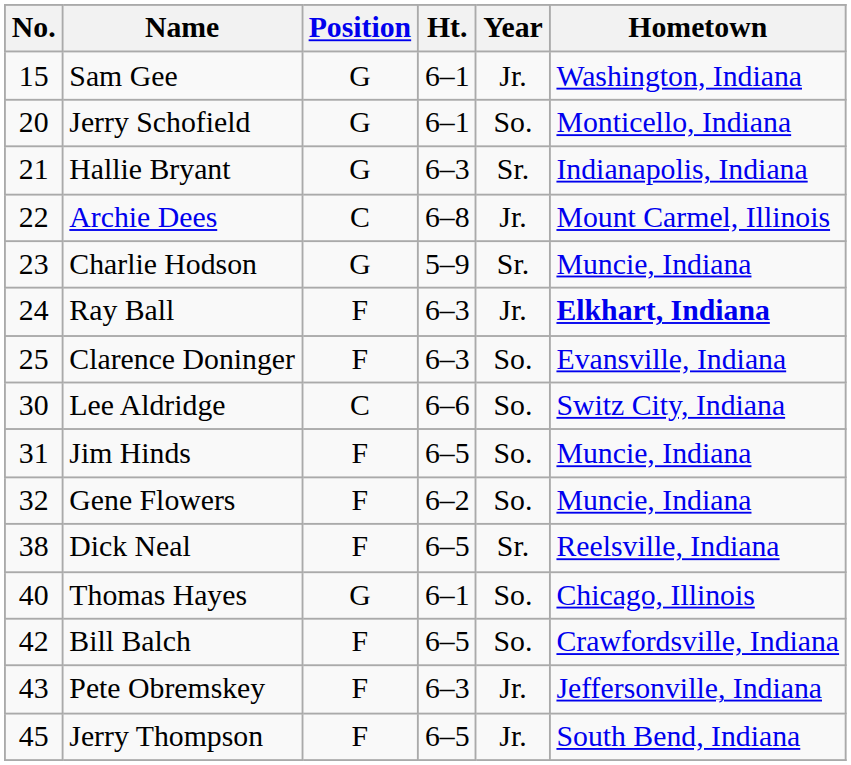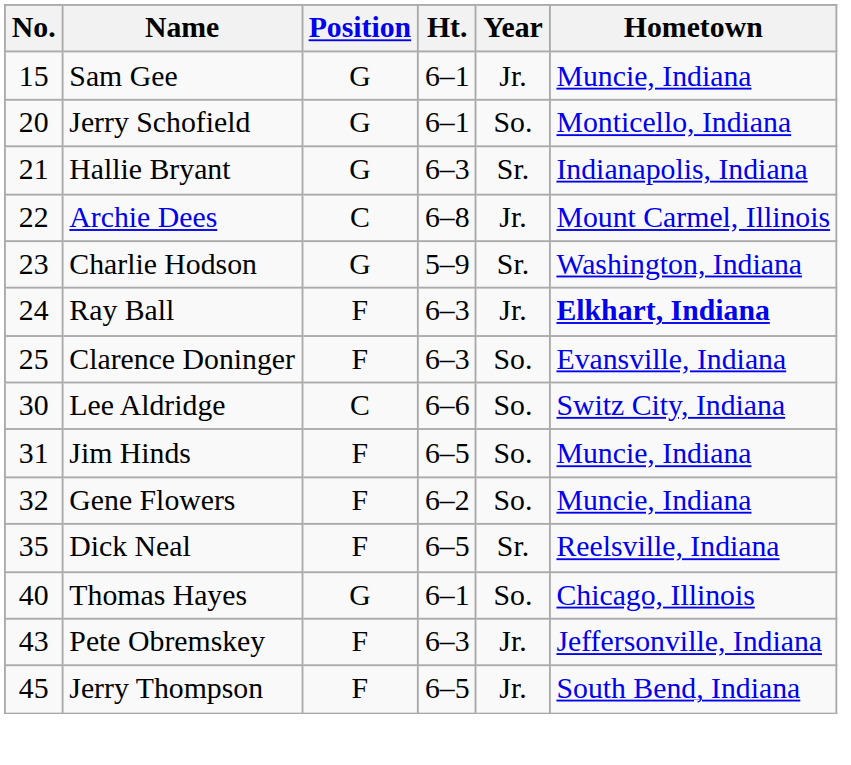 <table class="wikitable" style="text-align:center">
 <tr>
 <th>No.</th>
 <th>Name</th>
 <th><a href='#'>Position</a></th>
 <th>Ht.</th>
 <th>Year</th>
 <th>Hometown</th>
 </tr>
 <tr>
 <td>15</td>
 <td style="text-align:left">Sam Gee</td>
 <td>G</td>
 <td>6–1</td>
 <td>Jr.</td>
-<td style="text-align:left"><a href='#'>Washington, Indiana</a></td>
+<td style="text-align:left"><a href='#'>Muncie, Indiana</a></td>
 </tr>
 <tr>
 <td>20</td>
 <td style="text-align:left">Jerry Schofield</td>
 <td>G</td>
 <td>6–1</td>
 <td>So.</td>
 <td style="text-align:left"><a href='#'>Monticello, Indiana</a></td>
 </tr>
 <tr>
 <td>21</td>
 <td style="text-align:left">Hallie Bryant</td>
 <td>G</td>
 <td>6–3</td>
 <td>Sr.</td>
 <td style="text-align:left"><a href='#'>Indianapolis, Indiana</a></td>
 </tr>
 <tr>
 <td>22</td>
 <td style="text-align:left"><a href='#'>Archie Dees</a></td>
 <td>C</td>
 <td>6–8</td>
 <td>Jr.</td>
 <td style="text-align:left"><a href='#'>Mount Carmel, Illinois</a></td>
 </tr>
 <tr>
 <td>23</td>
 <td style="text-align:left">Charlie Hodson</td>
 <td>G</td>
 <td>5–9</td>
 <td>Sr.</td>
-<td style="text-align:left"><a href='#'>Muncie, Indiana</a></td>
+<td style="text-align:left"><a href='#'>Washington, Indiana</a></td>
 </tr>
 <tr>
 <td>24</td>
 <td style="text-align:left">Ray Ball</td>
 <td>F</td>
 <td>6–3</td>
 <td>Jr.</td>
 <td style="text-align:left"><strong><a href='#'>Elkhart, Indiana</a></strong></td>
 </tr>
 <tr>
 <td>25</td>
 <td style="text-align:left">Clarence Doninger</td>
 <td>F</td>
 <td>6–3</td>
 <td>So.</td>
 <td style="text-align:left"><a href='#'>Evansville, Indiana</a></td>
 </tr>
 <tr>
 <td>30</td>
 <td style="text-align:left">Lee Aldridge</td>
 <td>C</td>
 <td>6–6</td>
 <td>So.</td>
 <td style="text-align:left"><a href='#'>Switz City, Indiana</a></td>
 </tr>
 <tr>
 <td>31</td>
 <td style="text-align:left">Jim Hinds</td>
 <td>F</td>
 <td>6–5</td>
 <td>So.</td>
 <td style="text-align:left"><a href='#'>Muncie, Indiana</a></td>
 </tr>
 <tr>
 <td>32</td>
 <td style="text-align:left">Gene Flowers</td>
 <td>F</td>
 <td>6–2</td>
 <td>So.</td>
 <td style="text-align:left"><a href='#'>Muncie, Indiana</a></td>
 </tr>
 <tr>
-<td>38</td>
+<td>35</td>
 <td style="text-align:left">Dick Neal</td>
 <td>F</td>
 <td>6–5</td>
 <td>Sr.</td>
 <td style="text-align:left"><a href='#'>Reelsville, Indiana</a></td>
 </tr>
 <tr>
 <td>40</td>
 <td style="text-align:left">Thomas Hayes</td>
 <td>G</td>
 <td>6–1</td>
 <td>So.</td>
 <td style="text-align:left"><a href='#'>Chicago, Illinois</a></td>
-</tr>
-<tr>
-<td>42</td>
-<td style="text-align:left">Bill Balch</td>
-<td>F</td>
-<td>6–5</td>
-<td>So.</td>
-<td style="text-align:left"><a href='#'>Crawfordsville, Indiana</a></td>
 </tr>
 <tr>
 <td>43</td>
 <td style="text-align:left">Pete Obremskey</td>
 <td>F</td>
 <td>6–3</td>
 <td>Jr.</td>
 <td style="text-align:left"><a href='#'>Jeffersonville, Indiana</a></td>
 </tr>
 <tr>
 <td>45</td>
 <td style="text-align:left">Jerry Thompson</td>
 <td>F</td>
 <td>6–5</td>
 <td>Jr.</td>
 <td style="text-align:left"><a href='#'>South Bend, Indiana</a></td>
 </tr>
 </table>
